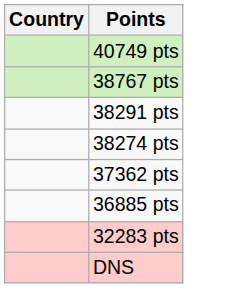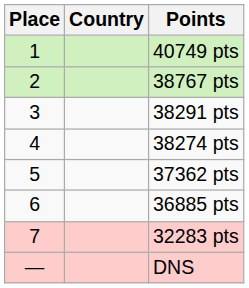 <table class=wikitable>
 <tr>
+<th>Place</th>
 <th>Country</th>
 <th>Points</th>
 </tr>
 <tr bgcolor=#D0F0C0>
+<td align=center>1</td>
 <td></td>
 <td>40749 pts</td>
 </tr>
 <tr bgcolor=#D0F0C0>
+<td align=center>2</td>
 <td></td>
 <td>38767 pts</td>
 </tr>
 <tr>
+<td align=center>3</td>
 <td></td>
 <td>38291 pts</td>
 </tr>
 <tr>
+<td align=center>4</td>
 <td></td>
 <td>38274 pts</td>
 </tr>
 <tr>
+<td align=center>5</td>
 <td></td>
 <td>37362 pts</td>
 </tr>
 <tr>
+<td align=center>6</td>
 <td></td>
 <td>36885 pts</td>
 </tr>
 <tr bgcolor=#FFCCCC>
+<td align=center>7</td>
 <td></td>
 <td>32283 pts</td>
 </tr>
 <tr bgcolor=#FFCCCC>
+<td align=center>—</td>
 <td></td>
 <td>DNS</td>
 </tr>
 </table>
